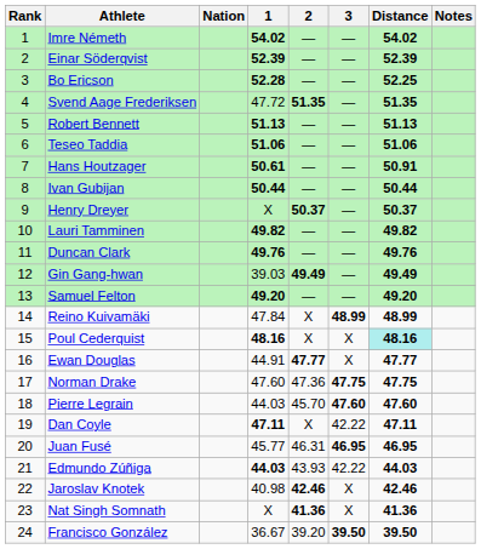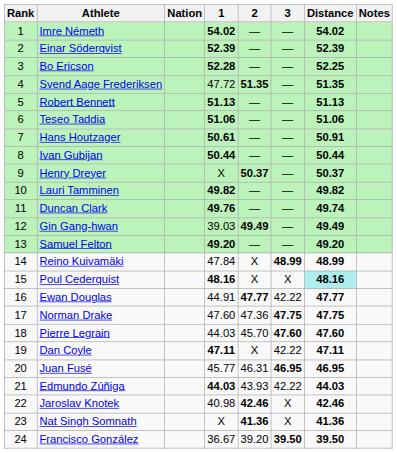 <table class="wikitable sortable" style="text-align:center">
 <tr>
 <th>Rank</th>
 <th>Athlete</th>
 <th>Nation</th>
 <th>1</th>
 <th>2</th>
 <th>3</th>
 <th>Distance</th>
 <th>Notes</th>
 </tr>
 <tr bgcolor=#bbf3bb>
 <td>1</td>
 <td align=left><a href='#'>Imre Németh</a></td>
 <td align=left></td>
 <td><strong>54.02</strong></td>
 <td data-sort-value=49.00>—</td>
 <td data-sort-value=49.00>—</td>
 <td><strong>54.02</strong></td>
 <td></td>
 </tr>
 <tr bgcolor=#bbf3bb>
 <td>2</td>
 <td align=left><a href='#'>Einar Söderqvist</a></td>
 <td align=left></td>
 <td><strong>52.39</strong></td>
 <td data-sort-value=49.00>—</td>
 <td data-sort-value=49.00>—</td>
 <td><strong>52.39</strong></td>
 <td></td>
 </tr>
 <tr bgcolor=#bbf3bb>
 <td>3</td>
 <td align=left><a href='#'>Bo Ericson</a></td>
 <td align=left></td>
 <td><strong>52.28</strong></td>
 <td data-sort-value=49.00>—</td>
 <td data-sort-value=49.00>—</td>
 <td><strong>52.25</strong></td>
 <td></td>
 </tr>
 <tr bgcolor=#bbf3bb>
 <td>4</td>
 <td align=left><a href='#'>Svend Aage Frederiksen</a></td>
 <td align=left></td>
 <td>47.72</td>
 <td><strong>51.35</strong></td>
 <td data-sort-value=49.00>—</td>
 <td><strong>51.35</strong></td>
 <td></td>
 </tr>
 <tr bgcolor=#bbf3bb>
 <td>5</td>
 <td align=left><a href='#'>Robert Bennett</a></td>
 <td align=left></td>
 <td><strong>51.13</strong></td>
 <td data-sort-value=49.00>—</td>
 <td data-sort-value=49.00>—</td>
 <td><strong>51.13</strong></td>
 <td></td>
 </tr>
 <tr bgcolor=#bbf3bb>
 <td>6</td>
 <td align=left><a href='#'>Teseo Taddia</a></td>
 <td align=left></td>
 <td><strong>51.06</strong></td>
 <td data-sort-value=49.00>—</td>
 <td data-sort-value=49.00>—</td>
 <td><strong>51.06</strong></td>
 <td></td>
 </tr>
 <tr bgcolor=#bbf3bb>
 <td>7</td>
 <td align=left><a href='#'>Hans Houtzager</a></td>
 <td align=left></td>
 <td><strong>50.61</strong></td>
 <td data-sort-value=49.00>—</td>
 <td data-sort-value=49.00>—</td>
 <td><strong>50.91</strong></td>
 <td></td>
 </tr>
 <tr bgcolor=#bbf3bb>
 <td>8</td>
 <td align=left><a href='#'>Ivan Gubijan</a></td>
 <td align=left></td>
 <td><strong>50.44</strong></td>
 <td data-sort-value=49.00>—</td>
 <td data-sort-value=49.00>—</td>
 <td><strong>50.44</strong></td>
 <td></td>
 </tr>
 <tr bgcolor=#bbf3bb>
 <td>9</td>
 <td align=left><a href='#'>Henry Dreyer</a></td>
 <td align=left></td>
 <td data-sort-value=1.00>X</td>
 <td><strong>50.37</strong></td>
 <td data-sort-value=49.00>—</td>
 <td><strong>50.37</strong></td>
 <td></td>
 </tr>
 <tr bgcolor=#bbf3bb>
 <td>10</td>
 <td align=left><a href='#'>Lauri Tamminen</a></td>
 <td align=left></td>
 <td><strong>49.82</strong></td>
 <td data-sort-value=49.00>—</td>
 <td data-sort-value=49.00>—</td>
 <td><strong>49.82</strong></td>
 <td></td>
 </tr>
 <tr bgcolor=#bbf3bb>
 <td>11</td>
 <td align=left><a href='#'>Duncan Clark</a></td>
 <td align=left></td>
 <td><strong>49.76</strong></td>
 <td data-sort-value=49.00>—</td>
 <td data-sort-value=49.00>—</td>
-<td><strong>49.76</strong></td>
+<td><strong>49.74</strong></td>
 <td></td>
 </tr>
 <tr bgcolor=#bbf3bb>
 <td>12</td>
 <td align=left><a href='#'>Gin Gang-hwan</a></td>
 <td align=left></td>
 <td>39.03</td>
 <td><strong>49.49</strong></td>
 <td data-sort-value=49.00>—</td>
 <td><strong>49.49</strong></td>
 <td></td>
 </tr>
 <tr bgcolor=#bbf3bb>
 <td>13</td>
 <td align=left><a href='#'>Samuel Felton</a></td>
 <td align=left></td>
 <td><strong>49.20</strong></td>
 <td data-sort-value=49.00>—</td>
 <td data-sort-value=49.00>—</td>
 <td><strong>49.20</strong></td>
 <td></td>
 </tr>
 <tr>
 <td>14</td>
 <td align=left><a href='#'>Reino Kuivamäki</a></td>
 <td align=left></td>
 <td>47.84</td>
 <td data-sort-value=1.00>X</td>
 <td><strong>48.99</strong></td>
 <td><strong>48.99</strong></td>
 <td></td>
 </tr>
 <tr>
 <td>15</td>
 <td align=left><a href='#'>Poul Cederquist</a></td>
 <td align=left></td>
 <td><strong>48.16</strong></td>
 <td data-sort-value=1.00>X</td>
 <td data-sort-value=1.00>X</td>
 <td style="background: paleturquoise;"><strong>48.16</strong></td>
 <td></td>
 </tr>
 <tr>
 <td>16</td>
 <td align=left><a href='#'>Ewan Douglas</a></td>
 <td align=left></td>
 <td>44.91</td>
 <td><strong>47.77</strong></td>
-<td data-sort-value=1.00>X</td>
+<td>42.22</td>
 <td><strong>47.77</strong></td>
 <td></td>
 </tr>
 <tr>
 <td>17</td>
 <td align=left><a href='#'>Norman Drake</a></td>
 <td align=left></td>
 <td>47.60</td>
 <td>47.36</td>
 <td><strong>47.75</strong></td>
 <td><strong>47.75</strong></td>
 <td></td>
 </tr>
 <tr>
 <td>18</td>
 <td align=left><a href='#'>Pierre Legrain</a></td>
 <td align=left></td>
 <td>44.03</td>
 <td>45.70</td>
 <td><strong>47.60</strong></td>
 <td><strong>47.60</strong></td>
 <td></td>
 </tr>
 <tr>
 <td>19</td>
 <td align=left><a href='#'>Dan Coyle</a></td>
 <td align=left></td>
 <td><strong>47.11</strong></td>
 <td data-sort-value=1.00>X</td>
 <td>42.22</td>
 <td><strong>47.11</strong></td>
 <td></td>
 </tr>
 <tr>
 <td>20</td>
 <td align=left><a href='#'>Juan Fusé</a></td>
 <td align=left></td>
 <td>45.77</td>
 <td>46.31</td>
 <td><strong>46.95</strong></td>
 <td><strong>46.95</strong></td>
 <td></td>
 </tr>
 <tr>
 <td>21</td>
 <td align=left><a href='#'>Edmundo Zúñiga</a></td>
 <td align=left></td>
 <td><strong>44.03</strong></td>
 <td>43.93</td>
 <td>42.22</td>
 <td><strong>44.03</strong></td>
 <td></td>
 </tr>
 <tr>
 <td>22</td>
 <td align=left><a href='#'>Jaroslav Knotek</a></td>
 <td align=left></td>
 <td>40.98</td>
 <td><strong>42.46</strong></td>
 <td data-sort-value=1.00>X</td>
 <td><strong>42.46</strong></td>
 <td></td>
 </tr>
 <tr>
 <td>23</td>
 <td align=left><a href='#'>Nat Singh Somnath</a></td>
 <td align=left></td>
 <td data-sort-value=1.00>X</td>
 <td><strong>41.36</strong></td>
 <td data-sort-value=1.00>X</td>
 <td><strong>41.36</strong></td>
 <td></td>
 </tr>
 <tr>
 <td>24</td>
 <td align=left><a href='#'>Francisco González</a></td>
 <td align=left></td>
 <td>36.67</td>
 <td>39.20</td>
 <td><strong>39.50</strong></td>
 <td><strong>39.50</strong></td>
 <td></td>
 </tr>
 </table>
